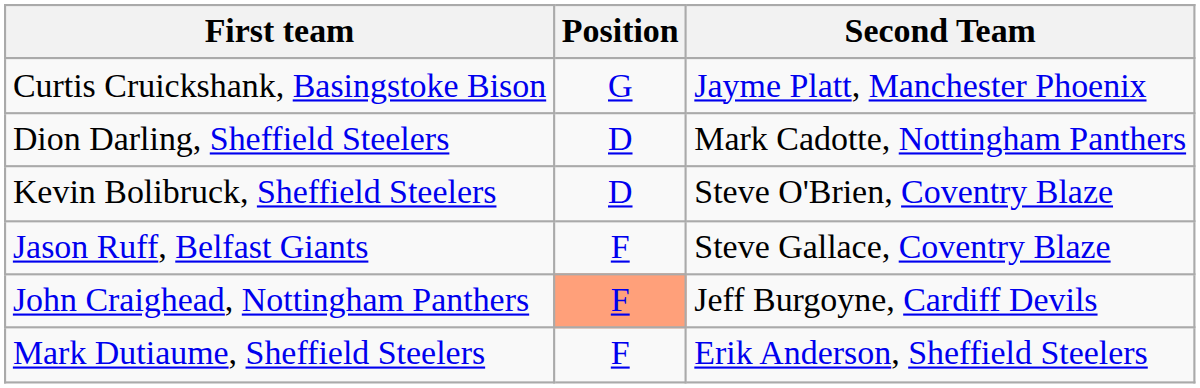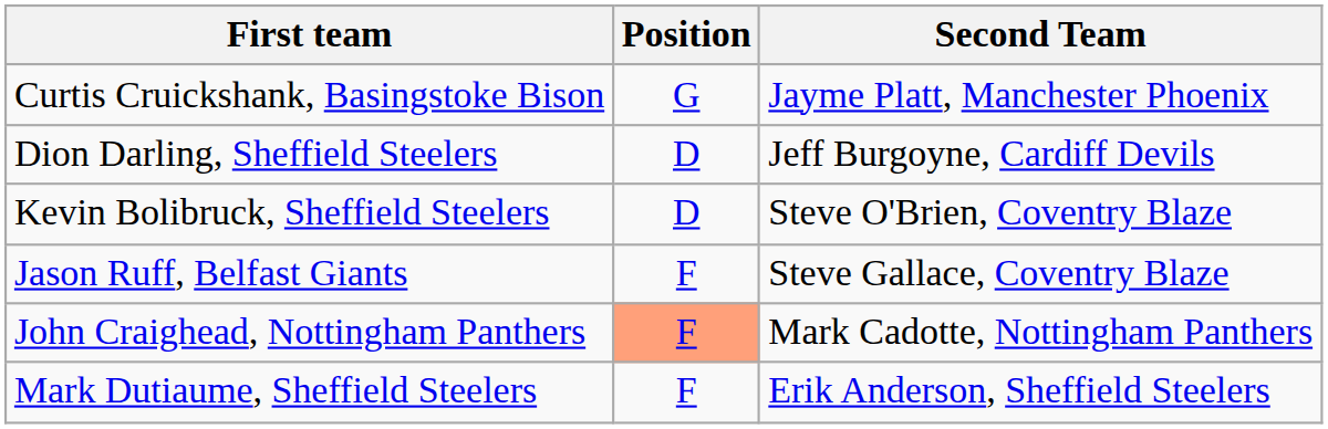 <table class="wikitable">
 <tr>
 <th>First team</th>
 <th>Position</th>
 <th>Second Team</th>
 </tr>
 <tr>
 <td>Curtis Cruickshank, <a href='#'>Basingstoke Bison</a></td>
 <td align=center><a href='#'>G</a></td>
 <td><a href='#'>Jayme Platt</a>, <a href='#'>Manchester Phoenix</a></td>
 </tr>
 <tr>
 <td>Dion Darling, <a href='#'>Sheffield Steelers</a></td>
 <td align=center><a href='#'>D</a></td>
-<td>Mark Cadotte, <a href='#'>Nottingham Panthers</a></td>
+<td>Jeff Burgoyne, <a href='#'>Cardiff Devils</a></td>
 </tr>
 <tr>
 <td>Kevin Bolibruck, <a href='#'>Sheffield Steelers</a></td>
 <td align=center><a href='#'>D</a></td>
 <td>Steve O'Brien, <a href='#'>Coventry Blaze</a></td>
 </tr>
 <tr>
 <td><a href='#'>Jason Ruff</a>, <a href='#'>Belfast Giants</a></td>
 <td align=center><a href='#'>F</a></td>
 <td>Steve Gallace, <a href='#'>Coventry Blaze</a></td>
 </tr>
 <tr>
 <td><a href='#'>John Craighead</a>, <a href='#'>Nottingham Panthers</a></td>
 <td align=center style="background: lightsalmon;"><a href='#'>F</a></td>
-<td>Jeff Burgoyne, <a href='#'>Cardiff Devils</a></td>
+<td>Mark Cadotte, <a href='#'>Nottingham Panthers</a></td>
 </tr>
 <tr>
 <td><a href='#'>Mark Dutiaume</a>, <a href='#'>Sheffield Steelers</a></td>
 <td align=center><a href='#'>F</a></td>
 <td><a href='#'>Erik Anderson</a>, <a href='#'>Sheffield Steelers</a></td>
 </tr>
 </table>
